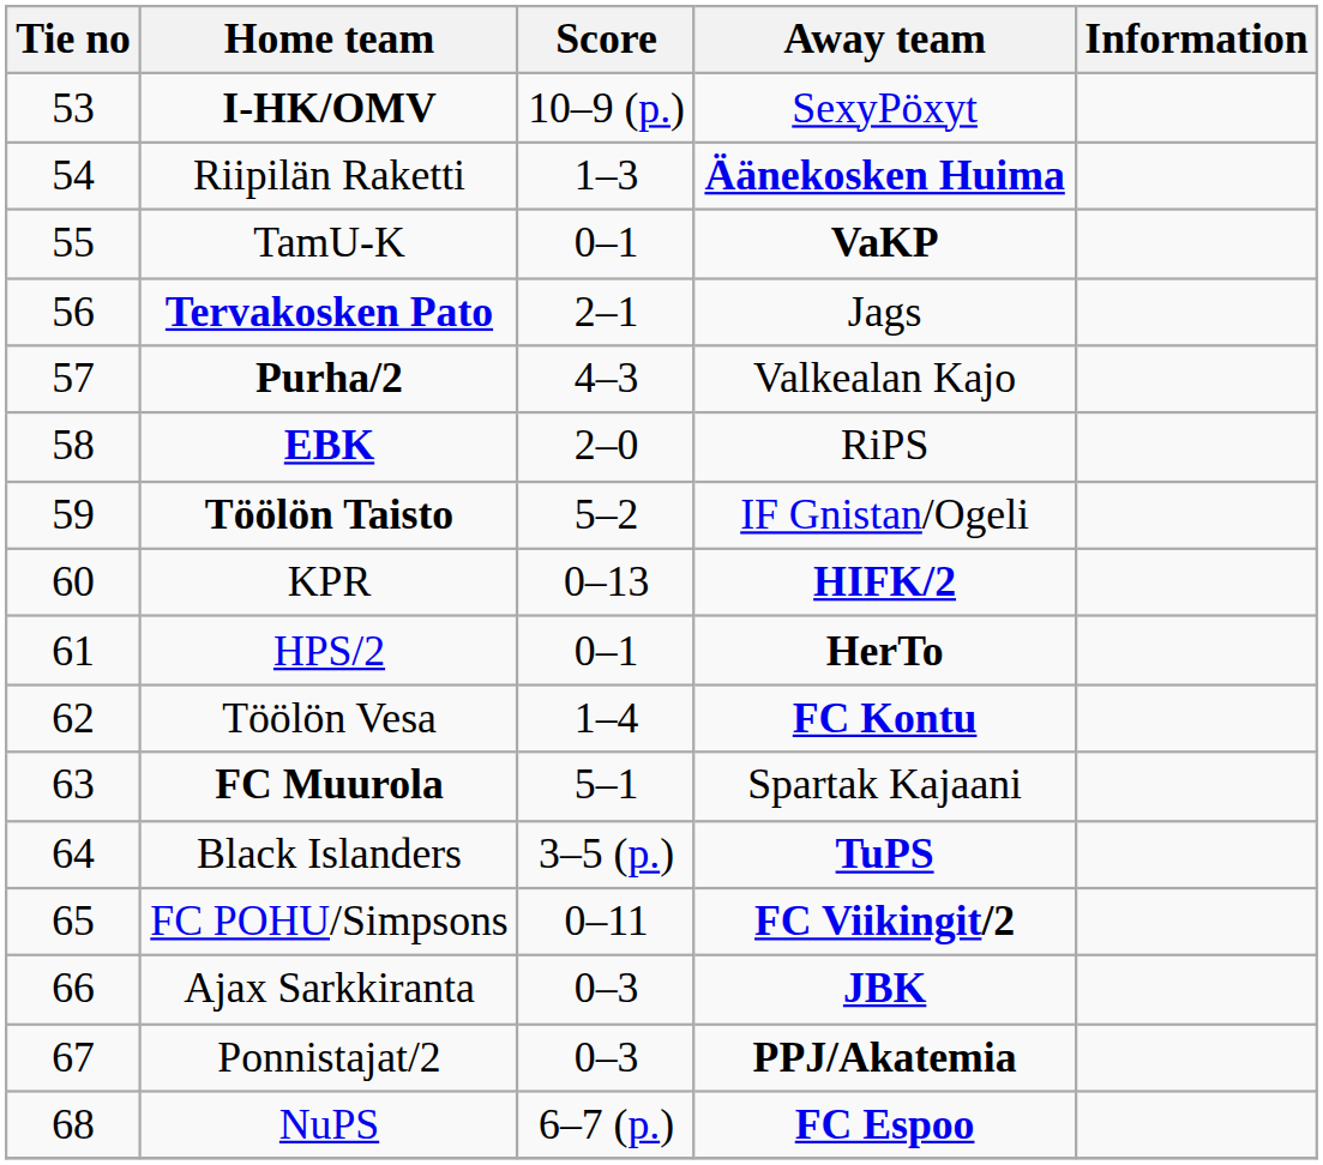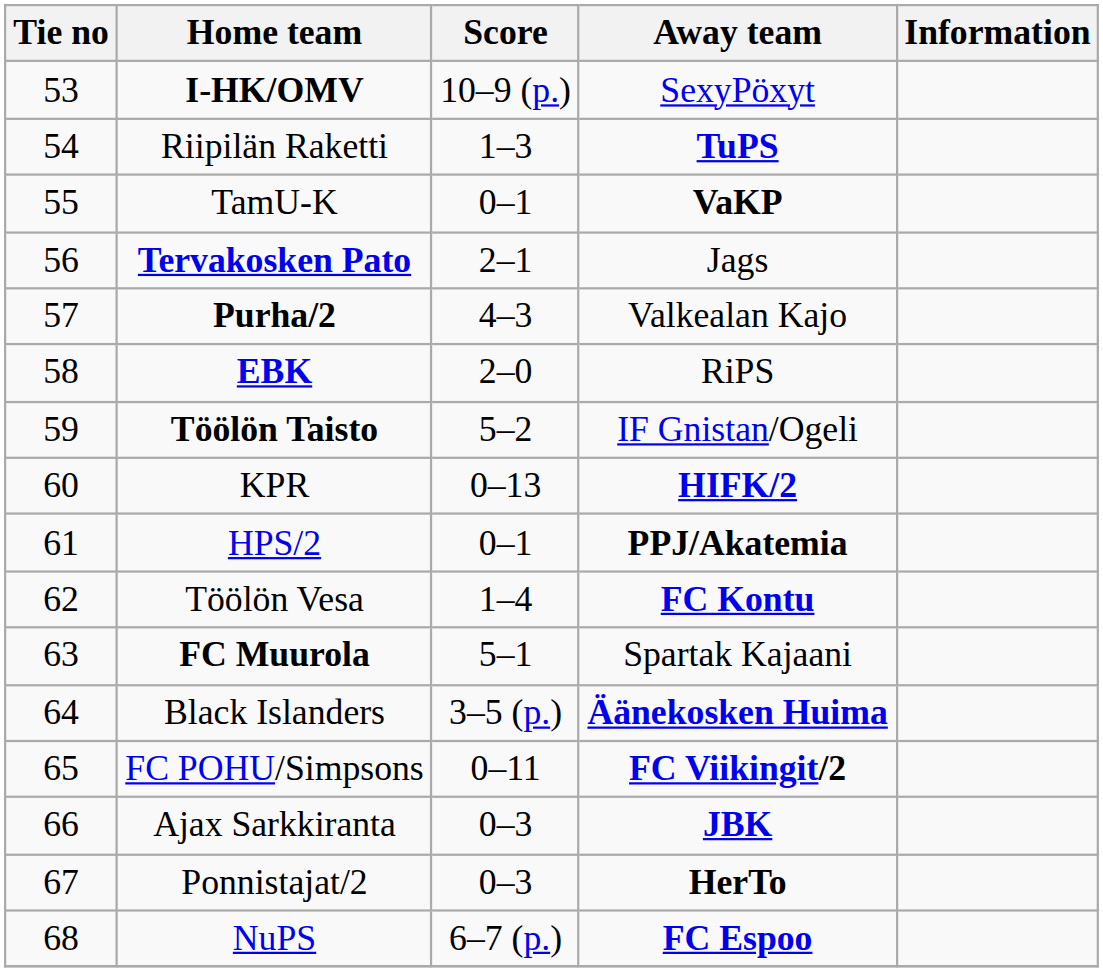 <table class="wikitable" style="text-align:center">
 <tr>
 <th style= width="40px">Tie no</th>
 <th style= width="150px">Home team</th>
 <th style= width="60px">Score</th>
 <th style= width="150px">Away team</th>
 <th style= width="30px">Information</th>
 </tr>
 <tr>
 <td>53</td>
 <td><strong>I-HK/OMV</strong></td>
 <td>10–9 (<a href='#'>p.</a>)</td>
 <td><a href='#'>SexyPöxyt</a></td>
 <td></td>
 </tr>
 <tr>
 <td>54</td>
 <td>Riipilän Raketti</td>
 <td>1–3</td>
-<td><strong><a href='#'>Äänekosken Huima</a></strong></td>
+<td><strong><a href='#'>TuPS</a></strong></td>
 <td></td>
 </tr>
 <tr>
 <td>55</td>
 <td>TamU-K</td>
 <td>0–1</td>
 <td><strong>VaKP</strong></td>
 <td></td>
 </tr>
 <tr>
 <td>56</td>
 <td><strong><a href='#'>Tervakosken Pato</a></strong></td>
 <td>2–1</td>
 <td>Jags</td>
 <td></td>
 </tr>
 <tr>
 <td>57</td>
 <td><strong>Purha/2</strong></td>
 <td>4–3</td>
 <td>Valkealan Kajo</td>
 <td></td>
 </tr>
 <tr>
 <td>58</td>
 <td><strong><a href='#'>EBK</a></strong></td>
 <td>2–0</td>
 <td>RiPS</td>
 <td></td>
 </tr>
 <tr>
 <td>59</td>
 <td><strong>Töölön Taisto</strong></td>
 <td>5–2</td>
 <td><a href='#'>IF Gnistan</a>/Ogeli</td>
 <td></td>
 </tr>
 <tr>
 <td>60</td>
 <td Karhupuiston Vartijat FC>KPR</td>
 <td>0–13</td>
 <td><strong><a href='#'>HIFK/2</a></strong></td>
 <td></td>
 </tr>
 <tr>
 <td>61</td>
 <td><a href='#'>HPS/2</a></td>
 <td>0–1</td>
-<td><strong>HerTo</strong></td>
+<td><strong>PPJ/Akatemia</strong></td>
 <td></td>
 </tr>
 <tr>
 <td>62</td>
 <td>Töölön Vesa</td>
 <td>1–4</td>
 <td><strong><a href='#'>FC Kontu</a></strong></td>
 <td></td>
 </tr>
 <tr>
 <td>63</td>
 <td><strong>FC Muurola</strong></td>
 <td>5–1</td>
 <td>Spartak Kajaani</td>
 <td></td>
 </tr>
 <tr>
 <td>64</td>
 <td>Black Islanders</td>
 <td>3–5 (<a href='#'>p.</a>)</td>
-<td><strong><a href='#'>TuPS</a></strong></td>
+<td><strong><a href='#'>Äänekosken Huima</a></strong></td>
 <td></td>
 </tr>
 <tr>
 <td>65</td>
 <td><a href='#'>FC POHU</a>/Simpsons</td>
 <td>0–11</td>
 <td><strong><a href='#'>FC Viikingit</a>/2</strong></td>
 <td></td>
 </tr>
 <tr>
 <td>66</td>
 <td>Ajax Sarkkiranta</td>
 <td>0–3</td>
 <td><strong><a href='#'>JBK</a></strong></td>
 <td></td>
 </tr>
 <tr>
 <td>67</td>
 <td>Ponnistajat/2</td>
 <td>0–3</td>
-<td><strong>PPJ/Akatemia</strong></td>
+<td><strong>HerTo</strong></td>
 <td></td>
 </tr>
 <tr>
 <td>68</td>
 <td><a href='#'>NuPS</a></td>
 <td>6–7 (<a href='#'>p.</a>)</td>
 <td><strong><a href='#'>FC Espoo</a></strong></td>
 <td></td>
 </tr>
 <tr>
 </tr>
 </table>
